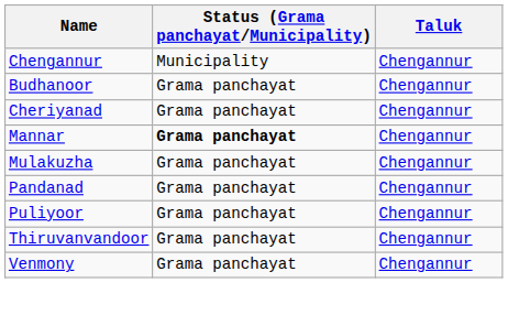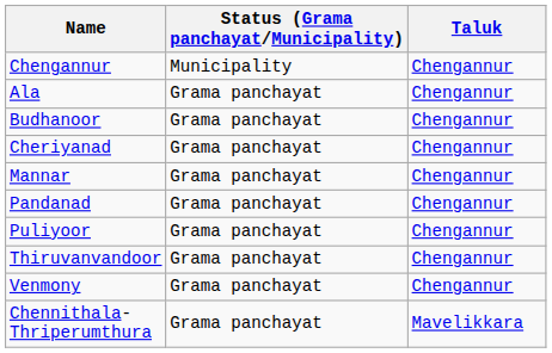 <table class="wikitable sortable static-row-numbers static-row-header-hash">
 <tr>
 <th width="100px">Name</th>
 <th width="130px">Status (<a href='#'>Grama panchayat</a>/<a href='#'>Municipality</a>)</th>
 <th width="100px"><a href='#'>Taluk</a></th>
 </tr>
 <tr>
 <td><a href='#'>Chengannur</a></td>
 <td>Municipality</td>
+<td><a href='#'>Chengannur</a></td>
+</tr>
+<tr>
+<td><a href='#'>Ala</a></td>
+<td>Grama panchayat</td>
 <td><a href='#'>Chengannur</a></td>
 </tr>
 <tr>
 <td><a href='#'>Budhanoor</a></td>
 <td>Grama panchayat</td>
 <td><a href='#'>Chengannur</a></td>
 </tr>
 <tr>
 <td><a href='#'>Cheriyanad</a></td>
 <td>Grama panchayat</td>
 <td><a href='#'>Chengannur</a></td>
 </tr>
 <tr>
 <td><a href='#'>Mannar</a></td>
-<td><strong>Grama panchayat</strong></td>
-<td><a href='#'>Chengannur</a></td>
-</tr>
-<tr>
-<td><a href='#'>Mulakuzha</a></td>
 <td>Grama panchayat</td>
 <td><a href='#'>Chengannur</a></td>
 </tr>
 <tr>
 <td><a href='#'>Pandanad</a></td>
 <td>Grama panchayat</td>
 <td><a href='#'>Chengannur</a></td>
 </tr>
 <tr>
 <td><a href='#'>Puliyoor</a></td>
 <td>Grama panchayat</td>
 <td><a href='#'>Chengannur</a></td>
 </tr>
 <tr>
 <td><a href='#'>Thiruvanvandoor</a></td>
 <td>Grama panchayat</td>
 <td><a href='#'>Chengannur</a></td>
 </tr>
 <tr>
 <td><a href='#'>Venmony</a></td>
 <td>Grama panchayat</td>
 <td><a href='#'>Chengannur</a></td>
 </tr>
+<tr>
+<td><a href='#'>Chennithala</a>-<a href='#'>Thriperumthura</a></td>
+<td>Grama panchayat</td>
+<td><a href='#'>Mavelikkara</a></td>
+</tr>
 </table>
